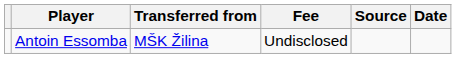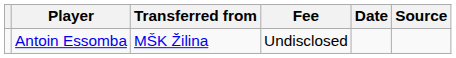 <table class="wikitable plainrowheaders sortable">
 <tr>
 <th></th>
 <th scope="col">Player</th>
 <th>Transferred from</th>
 <th style="width: 80px;">Fee</th>
+<th scope="col">Date</th>
 <th scope="col">Source</th>
-<th scope="col">Date</th>
 </tr>
 <tr>
 <td align="center"></td>
 <td> <a href='#'>Antoin Essomba</a></td>
 <td> <a href='#'>MŠK Žilina</a></td>
 <td>Undisclosed</td>
 <td></td>
 <td></td>
 </tr>
 </table>
